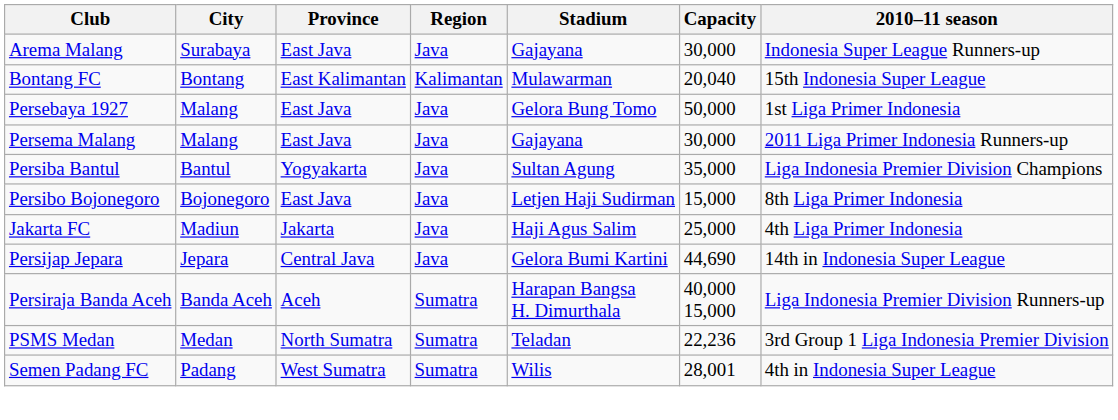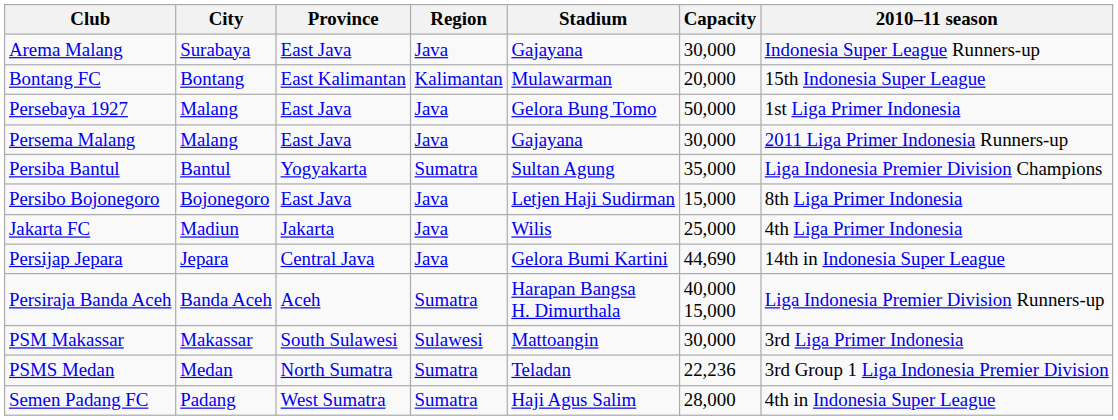 <table class="wikitable sortable">
 <tr>
 <th>Club</th>
 <th>City</th>
 <th>Province</th>
 <th>Region</th>
 <th>Stadium</th>
 <th>Capacity</th>
 <th>2010–11 season</th>
 </tr>
 <tr>
 <td><a href='#'>Arema Malang</a></td>
 <td><a href='#'>Surabaya</a></td>
 <td><a href='#'>East Java</a></td>
 <td><a href='#'>Java</a></td>
 <td><a href='#'>Gajayana</a></td>
 <td>30,000</td>
 <td><a href='#'>Indonesia Super League</a> Runners-up</td>
 </tr>
 <tr>
 <td><a href='#'>Bontang FC</a></td>
 <td><a href='#'>Bontang</a></td>
 <td><a href='#'>East Kalimantan</a></td>
 <td><a href='#'>Kalimantan</a></td>
 <td><a href='#'>Mulawarman</a></td>
-<td>20,040</td>
+<td>20,000</td>
 <td>15th <a href='#'>Indonesia Super League</a></td>
 </tr>
 <tr>
 <td><a href='#'>Persebaya 1927</a></td>
 <td><a href='#'>Malang</a></td>
 <td><a href='#'>East Java</a></td>
 <td><a href='#'>Java</a></td>
 <td><a href='#'>Gelora Bung Tomo</a></td>
 <td>50,000</td>
 <td>1st <a href='#'>Liga Primer Indonesia</a></td>
 </tr>
 <tr>
 <td><a href='#'>Persema Malang</a></td>
 <td><a href='#'>Malang</a></td>
 <td><a href='#'>East Java</a></td>
 <td><a href='#'>Java</a></td>
 <td><a href='#'>Gajayana</a></td>
 <td>30,000</td>
 <td><a href='#'>2011 Liga Primer Indonesia</a> Runners-up</td>
 </tr>
 <tr>
 <td><a href='#'>Persiba Bantul</a></td>
 <td><a href='#'>Bantul</a></td>
 <td><a href='#'>Yogyakarta</a></td>
-<td><a href='#'>Java</a></td>
+<td><a href='#'>Sumatra</a></td>
 <td><a href='#'>Sultan Agung</a></td>
 <td>35,000</td>
 <td><a href='#'>Liga Indonesia Premier Division</a> Champions</td>
 </tr>
 <tr>
 <td><a href='#'>Persibo Bojonegoro</a></td>
 <td><a href='#'>Bojonegoro</a></td>
 <td><a href='#'>East Java</a></td>
 <td><a href='#'>Java</a></td>
 <td><a href='#'>Letjen Haji Sudirman</a></td>
 <td>15,000</td>
 <td>8th <a href='#'>Liga Primer Indonesia</a></td>
 </tr>
 <tr>
 <td><a href='#'>Jakarta FC</a></td>
 <td><a href='#'>Madiun</a></td>
 <td><a href='#'>Jakarta</a></td>
 <td><a href='#'>Java</a></td>
-<td><a href='#'>Haji Agus Salim</a></td>
+<td><a href='#'>Wilis</a></td>
 <td>25,000</td>
 <td>4th <a href='#'>Liga Primer Indonesia</a></td>
 </tr>
 <tr>
 <td><a href='#'>Persijap Jepara</a></td>
 <td><a href='#'>Jepara</a></td>
 <td><a href='#'>Central Java</a></td>
 <td><a href='#'>Java</a></td>
 <td><a href='#'>Gelora Bumi Kartini</a></td>
 <td>44,690</td>
 <td>14th in <a href='#'>Indonesia Super League</a></td>
 </tr>
 <tr>
 <td><a href='#'>Persiraja Banda Aceh</a></td>
 <td><a href='#'>Banda Aceh</a></td>
 <td><a href='#'>Aceh</a></td>
 <td><a href='#'>Sumatra</a></td>
 <td><a href='#'>Harapan Bangsa</a><br><a href='#'>H. Dimurthala</a></td>
 <td>40,000<br>15,000</td>
 <td><a href='#'>Liga Indonesia Premier Division</a> Runners-up</td>
 </tr>
 <tr>
+<td><a href='#'>PSM Makassar</a></td>
+<td><a href='#'>Makassar</a></td>
+<td><a href='#'>South Sulawesi</a></td>
+<td><a href='#'>Sulawesi</a></td>
+<td><a href='#'>Mattoangin</a></td>
+<td>30,000</td>
+<td>3rd <a href='#'>Liga Primer Indonesia</a></td>
+</tr>
+<tr>
 <td><a href='#'>PSMS Medan</a></td>
 <td><a href='#'>Medan</a></td>
 <td><a href='#'>North Sumatra</a></td>
 <td><a href='#'>Sumatra</a></td>
 <td><a href='#'>Teladan</a></td>
 <td>22,236</td>
 <td>3rd Group 1 <a href='#'>Liga Indonesia Premier Division</a></td>
 </tr>
 <tr>
 <td><a href='#'>Semen Padang FC</a></td>
 <td><a href='#'>Padang</a></td>
 <td><a href='#'>West Sumatra</a></td>
 <td><a href='#'>Sumatra</a></td>
-<td><a href='#'>Wilis</a></td>
-<td>28,001</td>
+<td><a href='#'>Haji Agus Salim</a></td>
+<td>28,000</td>
 <td>4th in <a href='#'>Indonesia Super League</a></td>
 </tr>
 </table>
